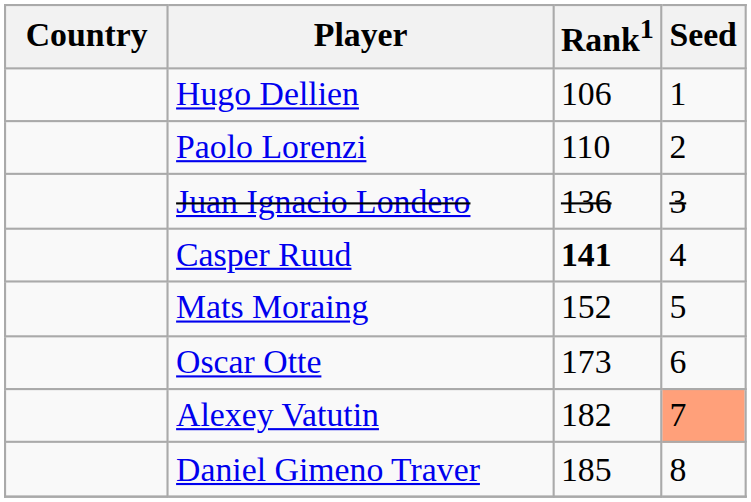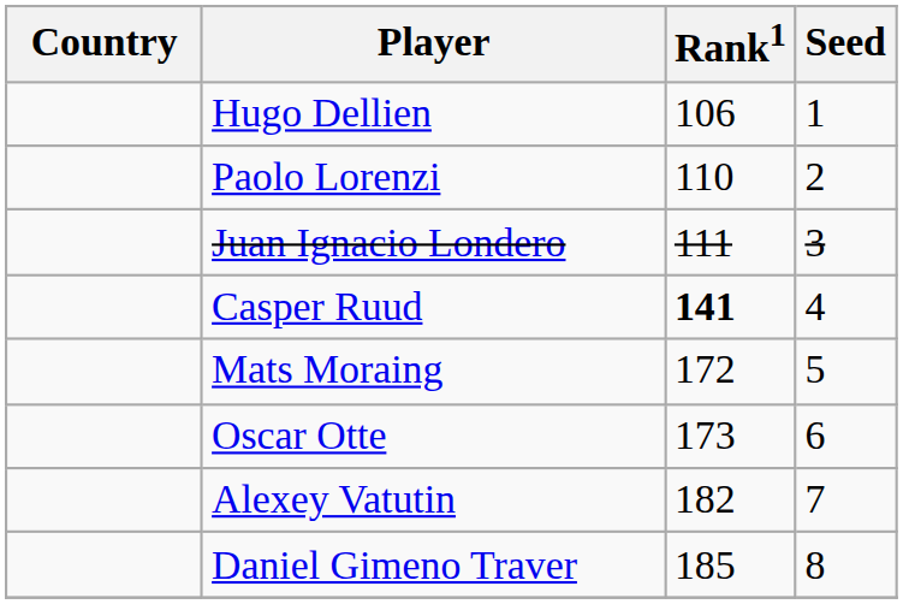 <table class="sortable wikitable">
 <tr>
 <th width="70">Country</th>
 <th width="175">Player</th>
 <th>Rank<sup>1</sup></th>
 <th>Seed</th>
 </tr>
 <tr>
 <td></td>
 <td><a href='#'>Hugo Dellien</a></td>
 <td>106</td>
 <td>1</td>
 </tr>
 <tr>
 <td></td>
 <td><a href='#'>Paolo Lorenzi</a></td>
 <td>110</td>
 <td>2</td>
 </tr>
 <tr>
 <td><s></s></td>
 <td><s><a href='#'>Juan Ignacio Londero</a></s></td>
-<td><s>136</s></td>
+<td><s>111</s></td>
 <td><s>3</s></td>
 </tr>
 <tr>
 <td></td>
 <td><a href='#'>Casper Ruud</a></td>
 <td><strong>141</strong></td>
 <td>4</td>
 </tr>
 <tr>
 <td></td>
 <td><a href='#'>Mats Moraing</a></td>
-<td>152</td>
+<td>172</td>
 <td>5</td>
 </tr>
 <tr>
 <td></td>
 <td><a href='#'>Oscar Otte</a></td>
 <td>173</td>
 <td>6</td>
 </tr>
 <tr>
 <td></td>
 <td><a href='#'>Alexey Vatutin</a></td>
 <td>182</td>
-<td style="background: lightsalmon;">7</td>
+<td>7</td>
 </tr>
 <tr>
 <td></td>
 <td><a href='#'>Daniel Gimeno Traver</a></td>
 <td>185</td>
 <td>8</td>
 </tr>
 <tr>
 </tr>
 </table>
